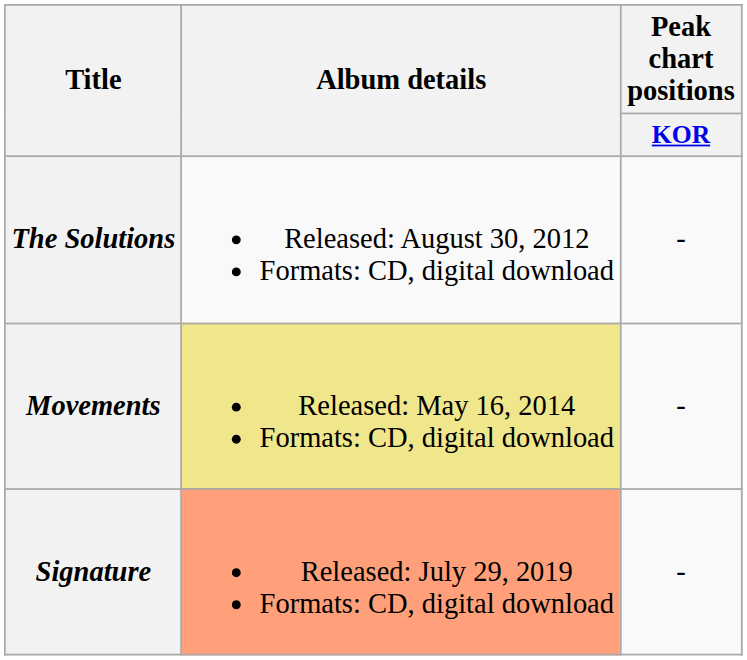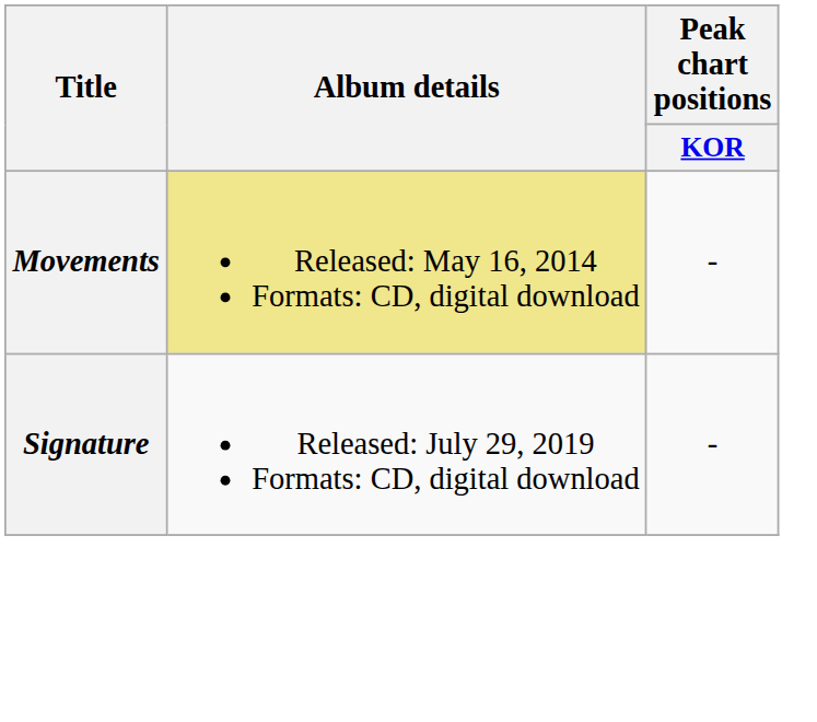 <table class="wikitable plainrowheaders" style="text-align:center;">
 <tr>
 <th scope="col" rowspan="2">Title</th>
 <th scope="col" rowspan="2">Album details</th>
 <th scope="col" colspan="1">Peak chart positions</th>
 </tr>
 <tr>
 <th style=width:3em;font-size:90%><a href='#'>KOR</a><br></th>
 </tr>
 <tr>
-<th scope="row"><em>The Solutions</em></th>
-<td><br><ul><li>Released: August 30, 2012</li><li>Formats: CD, digital download</li></ul></td>
-<td>-</td>
-</tr>
-<tr>
 <th scope="row"><em>Movements</em></th>
 <td style="background: khaki;"><br><ul><li>Released: May 16, 2014</li><li>Formats: CD, digital download</li></ul></td>
 <td>-</td>
 </tr>
 <tr>
 <th scope="row"><em>Signature</em></th>
-<td style="background: lightsalmon;"><br><ul><li>Released: July 29, 2019</li><li>Formats: CD, digital download</li></ul></td>
+<td><br><ul><li>Released: July 29, 2019</li><li>Formats: CD, digital download</li></ul></td>
 <td>-</td>
 </tr>
 </table>
